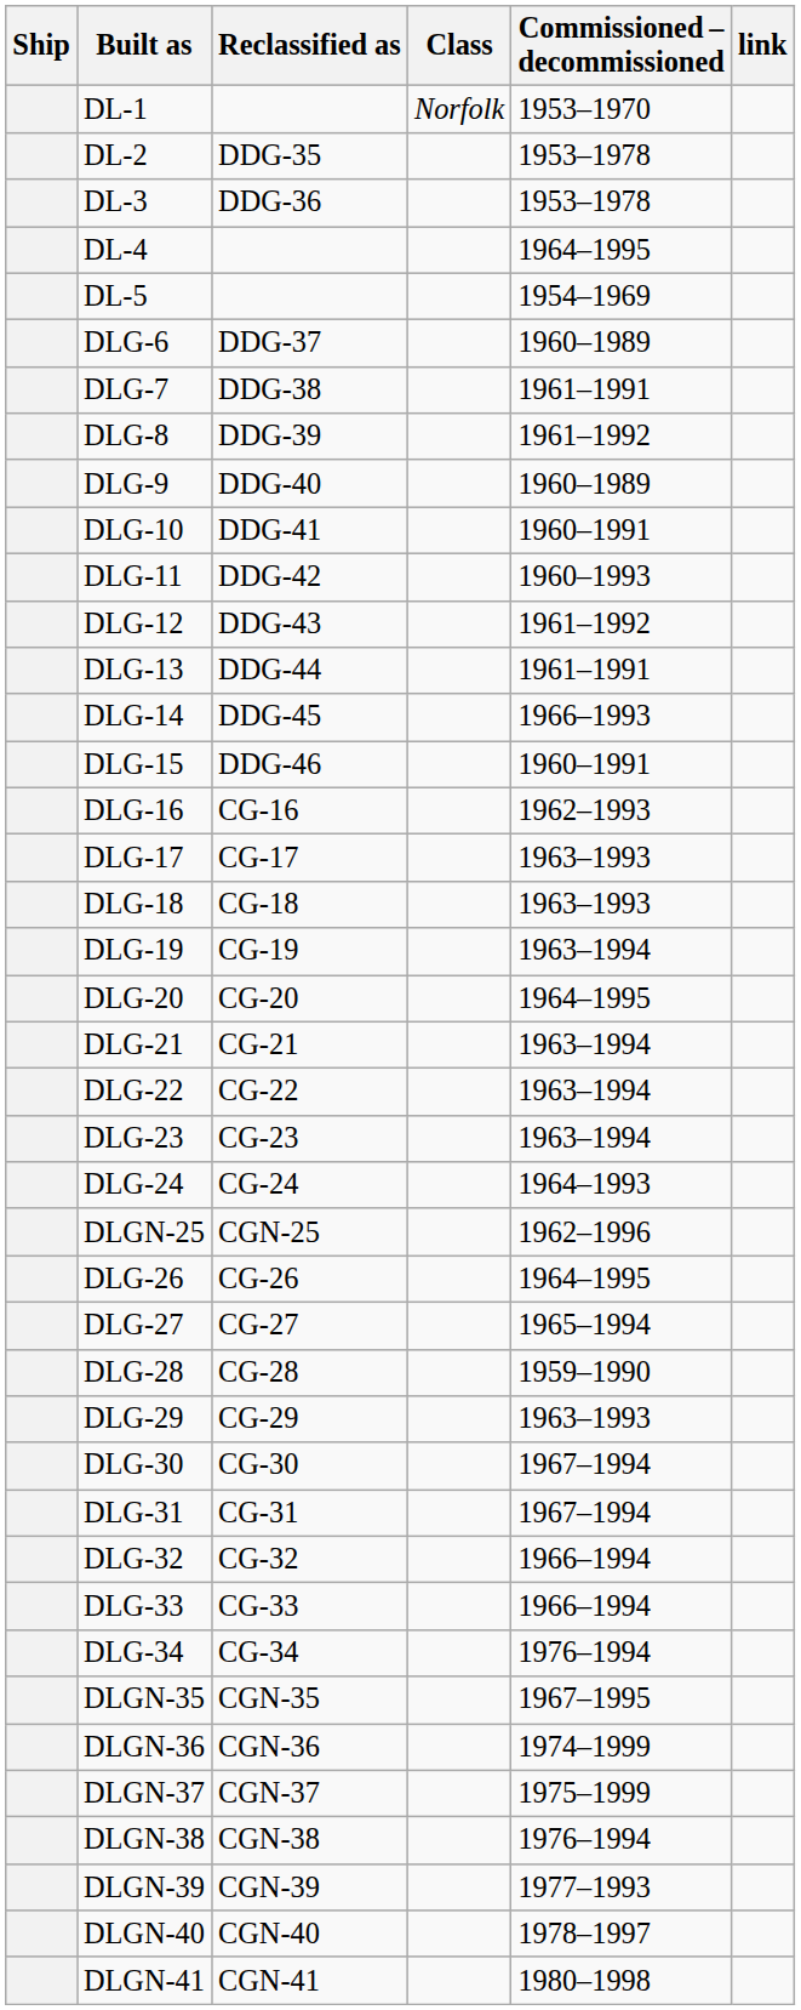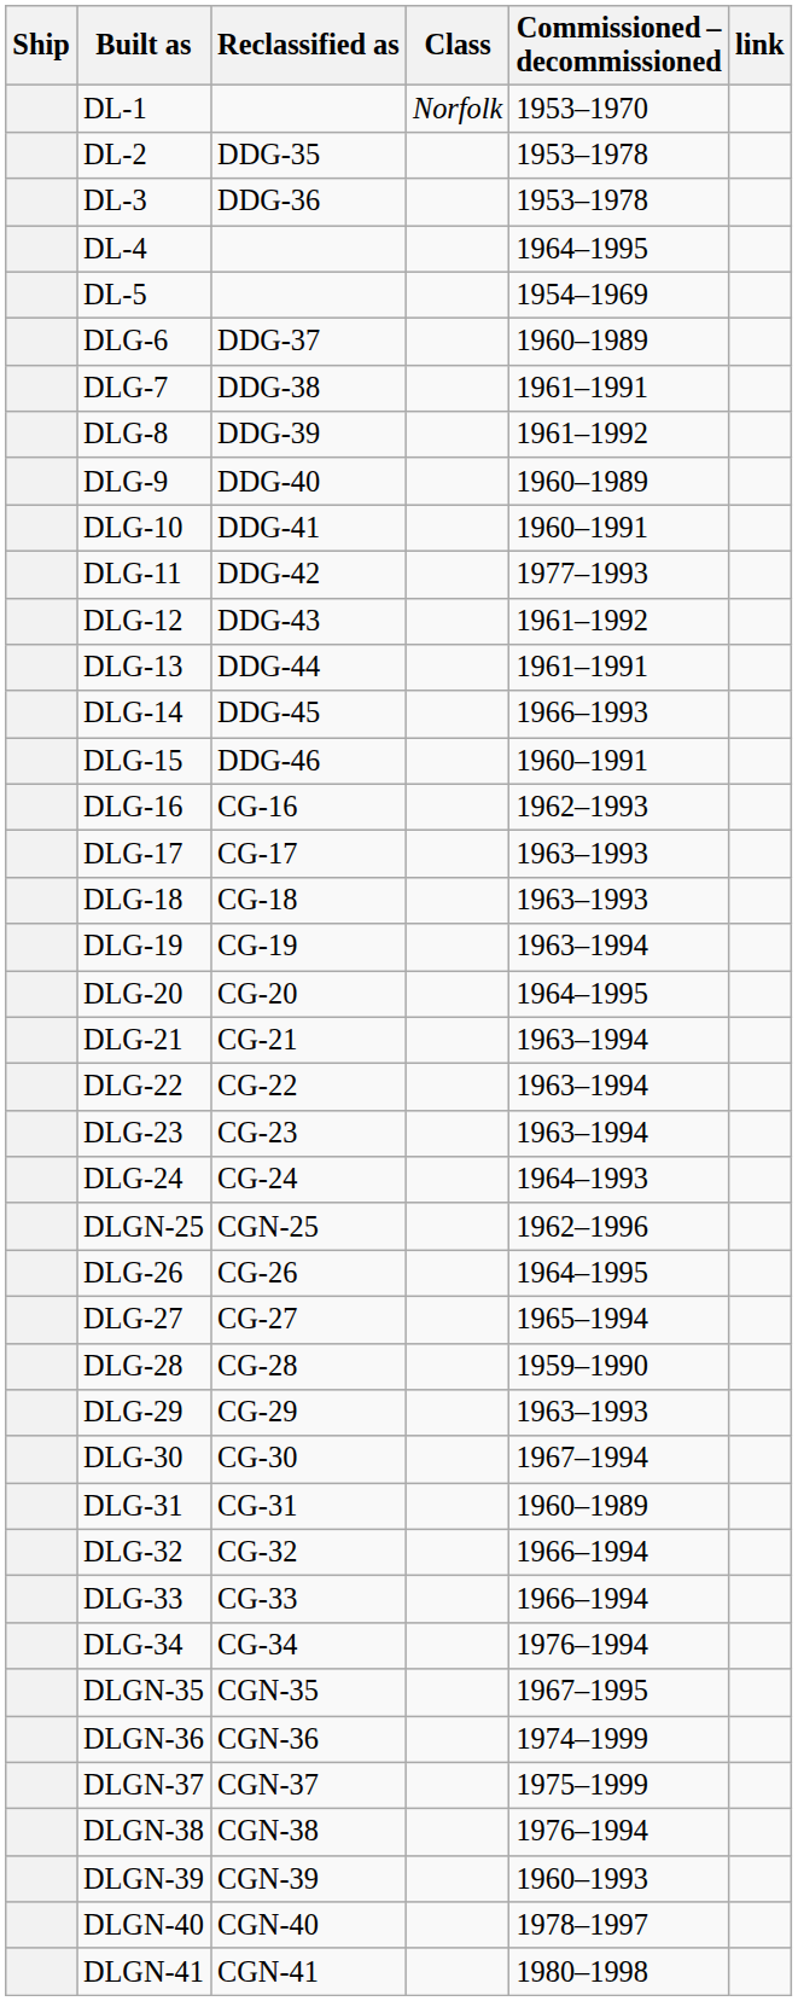 <table class="wikitable sortable plainrowheaders">
 <tr>
 <th scope="col">Ship</th>
 <th scope="col" style="white-space: nowrap;">Built as</th>
 <th scope="col">Reclassified as</th>
 <th scope="col">Class</th>
 <th scope="col">Commissioned –<br>decommissioned</th>
 <th scope="col"> link</th>
 </tr>
 <tr>
 <th scope="row"></th>
 <td>DL-1</td>
 <td></td>
 <td><em>Norfolk</em></td>
 <td>1953–1970</td>
 <td></td>
 </tr>
 <tr>
 <th scope="row"></th>
 <td>DL-2</td>
 <td>DDG-35</td>
 <td></td>
 <td>1953–1978</td>
 <td></td>
 </tr>
 <tr>
 <th scope="row"></th>
 <td>DL-3</td>
 <td>DDG-36</td>
 <td></td>
 <td>1953–1978</td>
 <td></td>
 </tr>
 <tr>
 <th scope="row"></th>
 <td>DL-4</td>
 <td></td>
 <td></td>
 <td>1964–1995</td>
 <td></td>
 </tr>
 <tr>
 <th scope="row"></th>
 <td>DL-5</td>
 <td></td>
 <td></td>
 <td>1954–1969</td>
 <td></td>
 </tr>
 <tr>
 <th scope="row"></th>
 <td>DLG-6</td>
 <td>DDG-37</td>
 <td></td>
 <td>1960–1989</td>
 <td></td>
 </tr>
 <tr>
 <th scope="row"></th>
 <td>DLG-7</td>
 <td>DDG-38</td>
 <td></td>
 <td>1961–1991</td>
 <td></td>
 </tr>
 <tr>
 <th scope="row"></th>
 <td>DLG-8</td>
 <td>DDG-39</td>
 <td></td>
 <td>1961–1992</td>
 <td></td>
 </tr>
 <tr>
 <th scope="row"></th>
 <td>DLG-9</td>
 <td>DDG-40</td>
 <td></td>
 <td>1960–1989</td>
 <td></td>
 </tr>
 <tr>
 <th scope="row"></th>
 <td>DLG-10</td>
 <td>DDG-41</td>
 <td></td>
 <td>1960–1991</td>
 <td></td>
 </tr>
 <tr>
 <th scope="row"></th>
 <td>DLG-11</td>
 <td>DDG-42</td>
 <td></td>
-<td>1960–1993</td>
+<td>1977–1993</td>
 <td></td>
 </tr>
 <tr>
 <th scope="row"></th>
 <td>DLG-12</td>
 <td>DDG-43</td>
 <td></td>
 <td>1961–1992</td>
 <td></td>
 </tr>
 <tr>
 <th scope="row"></th>
 <td>DLG-13</td>
 <td>DDG-44</td>
 <td></td>
 <td>1961–1991</td>
 <td></td>
 </tr>
 <tr>
 <th scope="row"></th>
 <td>DLG-14</td>
 <td>DDG-45</td>
 <td></td>
 <td>1966–1993</td>
 <td></td>
 </tr>
 <tr>
 <th scope="row"></th>
 <td>DLG-15</td>
 <td>DDG-46</td>
 <td></td>
 <td>1960–1991</td>
 <td></td>
 </tr>
 <tr>
 <th scope="row"></th>
 <td>DLG-16</td>
 <td>CG-16</td>
 <td></td>
 <td>1962–1993</td>
 <td></td>
 </tr>
 <tr>
 <th scope="row"></th>
 <td>DLG-17</td>
 <td>CG-17</td>
 <td></td>
 <td>1963–1993</td>
 <td></td>
 </tr>
 <tr>
 <th scope="row"></th>
 <td>DLG-18</td>
 <td>CG-18</td>
 <td></td>
 <td>1963–1993</td>
 <td></td>
 </tr>
 <tr>
 <th scope="row"></th>
 <td>DLG-19</td>
 <td>CG-19</td>
 <td></td>
 <td>1963–1994</td>
 <td></td>
 </tr>
 <tr>
 <th scope="row"></th>
 <td>DLG-20</td>
 <td>CG-20</td>
 <td></td>
 <td>1964–1995</td>
 <td></td>
 </tr>
 <tr>
 <th scope="row"></th>
 <td>DLG-21</td>
 <td>CG-21</td>
 <td></td>
 <td>1963–1994</td>
 <td></td>
 </tr>
 <tr>
 <th scope="row"></th>
 <td>DLG-22</td>
 <td>CG-22</td>
 <td></td>
 <td>1963–1994</td>
 <td></td>
 </tr>
 <tr>
 <th scope="row"></th>
 <td>DLG-23</td>
 <td>CG-23</td>
 <td></td>
 <td>1963–1994</td>
 <td></td>
 </tr>
 <tr>
 <th scope="row"></th>
 <td>DLG-24</td>
 <td>CG-24</td>
 <td></td>
 <td>1964–1993</td>
 <td></td>
 </tr>
 <tr>
 <th scope="row"></th>
 <td>DLGN-25</td>
 <td>CGN-25</td>
 <td></td>
 <td>1962–1996</td>
 <td></td>
 </tr>
 <tr>
 <th scope="row"></th>
 <td>DLG-26</td>
 <td>CG-26</td>
 <td></td>
 <td>1964–1995</td>
 <td></td>
 </tr>
 <tr>
 <th scope="row"></th>
 <td>DLG-27</td>
 <td>CG-27</td>
 <td></td>
 <td>1965–1994</td>
 <td></td>
 </tr>
 <tr>
 <th scope="row"></th>
 <td>DLG-28</td>
 <td>CG-28</td>
 <td></td>
 <td>1959–1990</td>
 <td></td>
 </tr>
 <tr>
 <th scope="row"></th>
 <td>DLG-29</td>
 <td>CG-29</td>
 <td></td>
 <td>1963–1993</td>
 <td></td>
 </tr>
 <tr>
 <th scope="row"></th>
 <td>DLG-30</td>
 <td>CG-30</td>
 <td></td>
 <td>1967–1994</td>
 <td></td>
 </tr>
 <tr>
 <th scope="row"></th>
 <td>DLG-31</td>
 <td>CG-31</td>
 <td></td>
-<td>1967–1994</td>
+<td>1960–1989</td>
 <td></td>
 </tr>
 <tr>
 <th scope="row"></th>
 <td>DLG-32</td>
 <td>CG-32</td>
 <td></td>
 <td>1966–1994</td>
 <td></td>
 </tr>
 <tr>
 <th scope="row"></th>
 <td>DLG-33</td>
 <td>CG-33</td>
 <td></td>
 <td>1966–1994</td>
 <td></td>
 </tr>
 <tr>
 <th scope="row"></th>
 <td>DLG-34</td>
 <td>CG-34</td>
 <td></td>
 <td>1976–1994</td>
 <td></td>
 </tr>
 <tr>
 <th scope="row"></th>
 <td>DLGN-35</td>
 <td>CGN-35</td>
 <td></td>
 <td>1967–1995</td>
 <td></td>
 </tr>
 <tr>
 <th scope="row"></th>
 <td>DLGN-36</td>
 <td>CGN-36</td>
 <td></td>
 <td>1974–1999</td>
 <td></td>
 </tr>
 <tr>
 <th scope="row"> </th>
 <td>DLGN-37</td>
 <td>CGN-37</td>
 <td></td>
 <td>1975–1999</td>
 <td></td>
 </tr>
 <tr>
 <th scope="row"> </th>
 <td>DLGN-38</td>
 <td>CGN-38</td>
 <td></td>
 <td>1976–1994</td>
 <td></td>
 </tr>
 <tr>
 <th scope="row"> </th>
 <td>DLGN-39</td>
 <td>CGN-39</td>
 <td></td>
-<td>1977–1993</td>
+<td>1960–1993</td>
 <td></td>
 </tr>
 <tr>
 <th scope="row"> </th>
 <td>DLGN-40</td>
 <td>CGN-40</td>
 <td></td>
 <td>1978–1997</td>
 <td></td>
 </tr>
 <tr>
 <th scope="row"> </th>
 <td>DLGN-41</td>
 <td>CGN-41</td>
 <td></td>
 <td>1980–1998</td>
 <td></td>
 </tr>
 </table>
